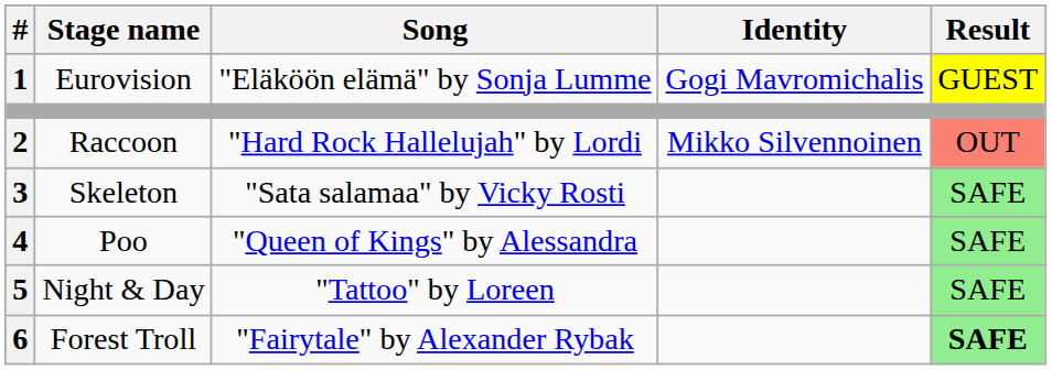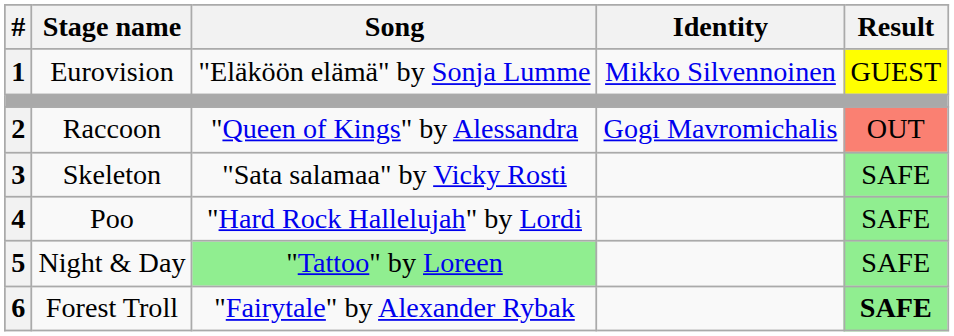 <table class="wikitable plainrowheaders" style="text-align: center;">
 <tr>
 <th>#</th>
 <th>Stage name</th>
 <th>Song</th>
 <th>Identity</th>
 <th>Result</th>
 </tr>
 <tr>
 <th>1</th>
 <td>Eurovision</td>
 <td>"Eläköön elämä" by <a href='#'>Sonja Lumme</a></td>
-<td><a href='#'>Gogi Mavromichalis</a></td>
+<td><a href='#'>Mikko Silvennoinen</a></td>
 <td bgcolor=yellow>GUEST</td>
 </tr>
 <tr>
 <td colspan="5" style="background:darkgray"></td>
 </tr>
 <tr>
 <th>2</th>
 <td>Raccoon</td>
-<td>"<a href='#'>Hard Rock Hallelujah</a>" by <a href='#'>Lordi</a></td>
-<td><a href='#'>Mikko Silvennoinen</a></td>
+<td>"<a href='#'>Queen of Kings</a>" by <a href='#'>Alessandra</a></td>
+<td><a href='#'>Gogi Mavromichalis</a></td>
 <td bgcolor="salmon">OUT</td>
 </tr>
 <tr>
 <th>3</th>
 <td>Skeleton</td>
 <td>"Sata salamaa" by <a href='#'>Vicky Rosti</a></td>
 <td></td>
 <td bgcolor="lightgreen">SAFE</td>
 </tr>
 <tr>
 <th>4</th>
 <td>Poo</td>
-<td>"<a href='#'>Queen of Kings</a>" by <a href='#'>Alessandra</a></td>
+<td>"<a href='#'>Hard Rock Hallelujah</a>" by <a href='#'>Lordi</a></td>
 <td></td>
 <td bgcolor="lightgreen">SAFE</td>
 </tr>
 <tr>
 <th>5</th>
 <td>Night & Day</td>
-<td>"<a href='#'>Tattoo</a>" by <a href='#'>Loreen</a></td>
+<td style="background: lightgreen;">"<a href='#'>Tattoo</a>" by <a href='#'>Loreen</a></td>
 <td></td>
 <td bgcolor="lightgreen">SAFE</td>
 </tr>
 <tr>
 <th>6</th>
 <td>Forest Troll</td>
 <td>"<a href='#'>Fairytale</a>" by <a href='#'>Alexander Rybak</a></td>
 <td></td>
 <td bgcolor="lightgreen"><strong>SAFE</strong></td>
 </tr>
 </table>
